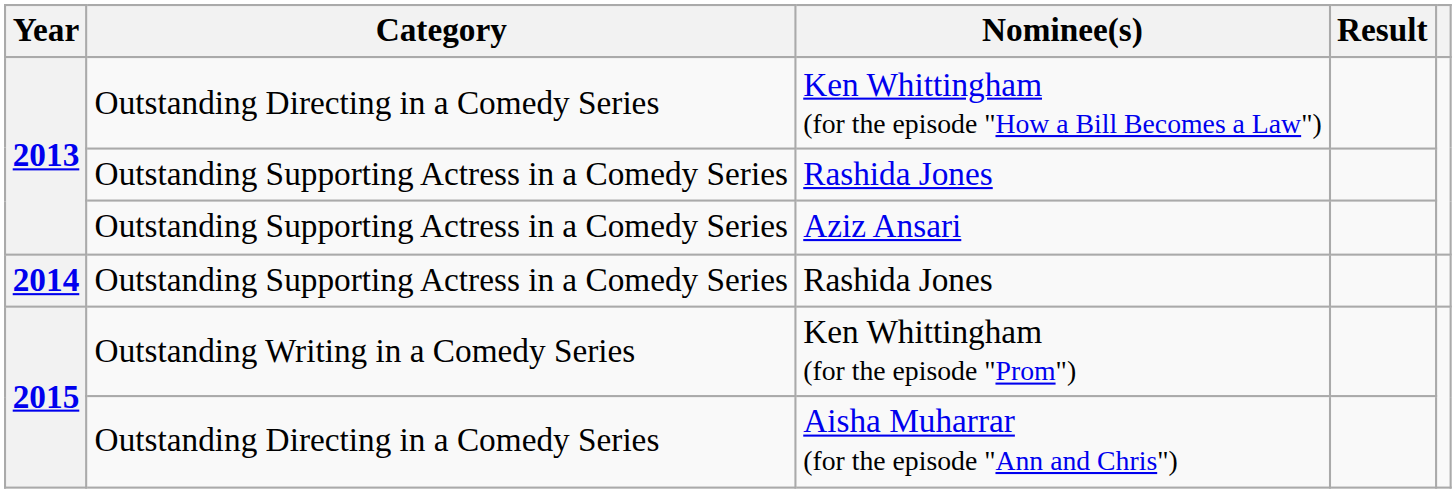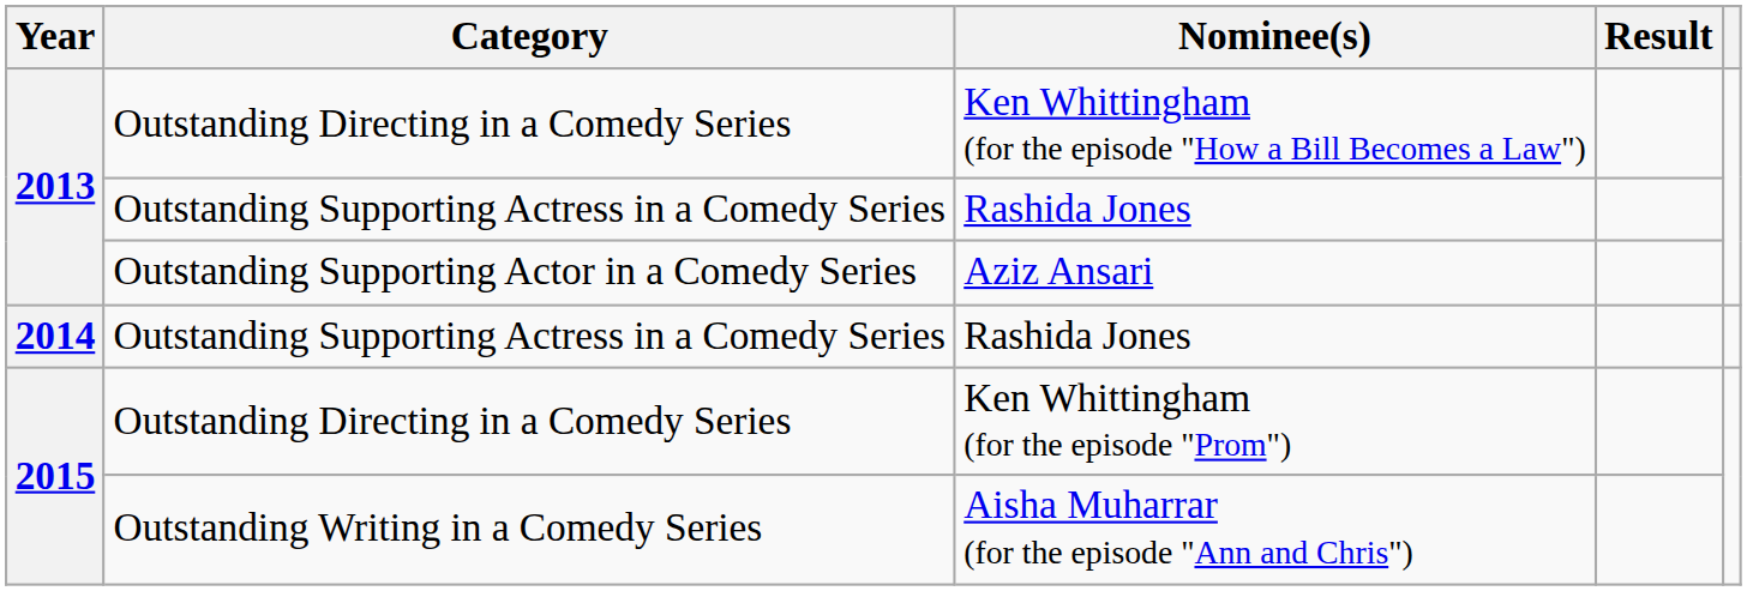 <table class="wikitable plainrowheaders">
 <tr>
 <th scope="col">Year</th>
 <th scope="col">Category</th>
 <th scope="col">Nominee(s)</th>
 <th scope="col">Result</th>
 <th scope="col"></th>
 </tr>
 <tr>
 <th scope="row" rowspan="3"><a href='#'>2013</a></th>
 <td>Outstanding Directing in a Comedy Series</td>
 <td><a href='#'>Ken Whittingham</a><br><small>(for the episode "<a href='#'>How a Bill Becomes a Law</a>")</small></td>
 <td></td>
 <td style="text-align:center;" rowspan="3"></td>
 </tr>
 <tr>
 <td>Outstanding Supporting Actress in a Comedy Series</td>
 <td><a href='#'>Rashida Jones</a></td>
 <td></td>
 </tr>
 <tr>
-<td>Outstanding Supporting Actress in a Comedy Series</td>
+<td>Outstanding Supporting Actor in a Comedy Series</td>
 <td><a href='#'>Aziz Ansari</a></td>
 <td></td>
 </tr>
 <tr>
 <th scope="row"><a href='#'>2014</a></th>
 <td>Outstanding Supporting Actress in a Comedy Series</td>
 <td>Rashida Jones</td>
 <td></td>
 <td style="text-align:center;"></td>
 </tr>
 <tr>
 <th scope="row" rowspan="2"><a href='#'>2015</a></th>
-<td>Outstanding Writing in a Comedy Series</td>
+<td>Outstanding Directing in a Comedy Series</td>
 <td>Ken Whittingham<br><small>(for the episode "<a href='#'>Prom</a>")</small></td>
 <td></td>
 <td style="text-align:center;" rowspan="2"></td>
 </tr>
 <tr>
-<td>Outstanding Directing in a Comedy Series</td>
+<td>Outstanding Writing in a Comedy Series</td>
 <td><a href='#'>Aisha Muharrar</a><br><small>(for the episode "<a href='#'>Ann and Chris</a>")</small></td>
 <td></td>
 </tr>
 </table>
